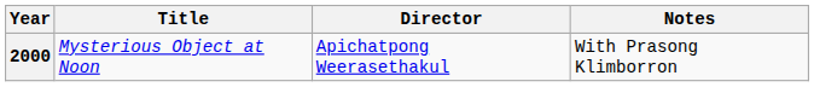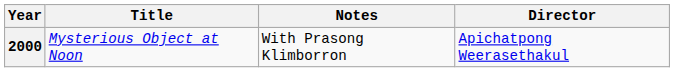 <table class="wikitable">
 <tr>
 <th>Year</th>
 <th>Title</th>
+<th>Notes</th>
 <th>Director</th>
-<th>Notes</th>
 </tr>
 <tr>
 <th>2000</th>
 <td><em><a href='#'>Mysterious Object at Noon</a></em></td>
+<td>With Prasong Klimborron</td>
 <td><a href='#'>Apichatpong Weerasethakul</a></td>
-<td>With Prasong Klimborron</td>
 </tr>
 </table>
